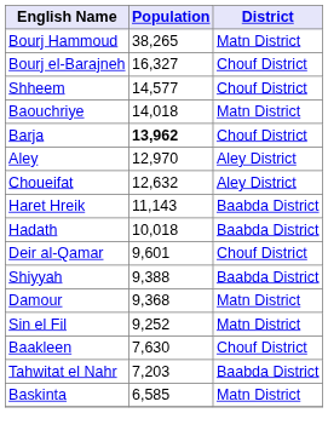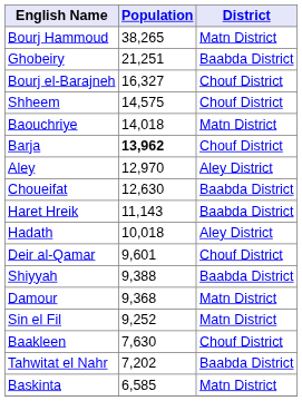 <table class="toccolours sortable" border="1" cellpadding="3" style="border-collapse:collapse">
 <tr bgcolor=#E6E6FA>
 <th>English Name</th>
 <th><a href='#'>Population</a></th>
 <th><a href='#'>District</a></th>
 </tr>
 <tr>
 <td><a href='#'>Bourj Hammoud</a></td>
 <td>38,265</td>
 <td><a href='#'>Matn District</a></td>
 </tr>
 <tr>
+<td><a href='#'>Ghobeiry</a></td>
+<td>21,251</td>
+<td><a href='#'>Baabda District</a></td>
+</tr>
+<tr>
 <td><a href='#'>Bourj el-Barajneh</a></td>
 <td>16,327</td>
 <td><a href='#'>Chouf District</a></td>
 </tr>
 <tr>
 <td><a href='#'>Shheem</a></td>
-<td>14,577</td>
+<td>14,575</td>
 <td><a href='#'>Chouf District</a></td>
 </tr>
 <tr>
 <td><a href='#'>Baouchriye</a></td>
 <td>14,018</td>
 <td><a href='#'>Matn District</a></td>
 </tr>
 <tr>
 <td><a href='#'>Barja</a></td>
 <td><strong>13,962</strong></td>
 <td><a href='#'>Chouf District</a></td>
 </tr>
 <tr>
 <td><a href='#'>Aley</a></td>
 <td>12,970</td>
 <td><a href='#'>Aley District</a></td>
 </tr>
 <tr>
 <td><a href='#'>Choueifat</a></td>
-<td>12,632</td>
-<td><a href='#'>Aley District</a></td>
+<td>12,630</td>
+<td><a href='#'>Baabda District</a></td>
 </tr>
 <tr>
 <td><a href='#'>Haret Hreik</a></td>
 <td>11,143</td>
 <td><a href='#'>Baabda District</a></td>
 </tr>
 <tr>
 <td><a href='#'>Hadath</a></td>
 <td>10,018</td>
-<td><a href='#'>Baabda District</a></td>
+<td><a href='#'>Aley District</a></td>
 </tr>
 <tr>
 <td><a href='#'>Deir al-Qamar</a></td>
 <td>9,601</td>
 <td><a href='#'>Chouf District</a></td>
 </tr>
 <tr>
 <td><a href='#'>Shiyyah</a></td>
 <td>9,388</td>
 <td><a href='#'>Baabda District</a></td>
 </tr>
 <tr>
 <td><a href='#'>Damour</a></td>
 <td>9,368</td>
 <td><a href='#'>Matn District</a></td>
 </tr>
 <tr>
 <td><a href='#'>Sin el Fil</a></td>
 <td>9,252</td>
 <td><a href='#'>Matn District</a></td>
 </tr>
 <tr>
 <td><a href='#'>Baakleen</a></td>
 <td>7,630</td>
 <td><a href='#'>Chouf District</a></td>
 </tr>
 <tr>
 <td><a href='#'>Tahwitat el Nahr</a></td>
-<td>7,203</td>
+<td>7,202</td>
 <td><a href='#'>Baabda District</a></td>
 </tr>
 <tr>
 <td><a href='#'>Baskinta</a></td>
 <td>6,585</td>
 <td><a href='#'>Matn District</a></td>
 </tr>
 <tr>
 </tr>
 </table>
